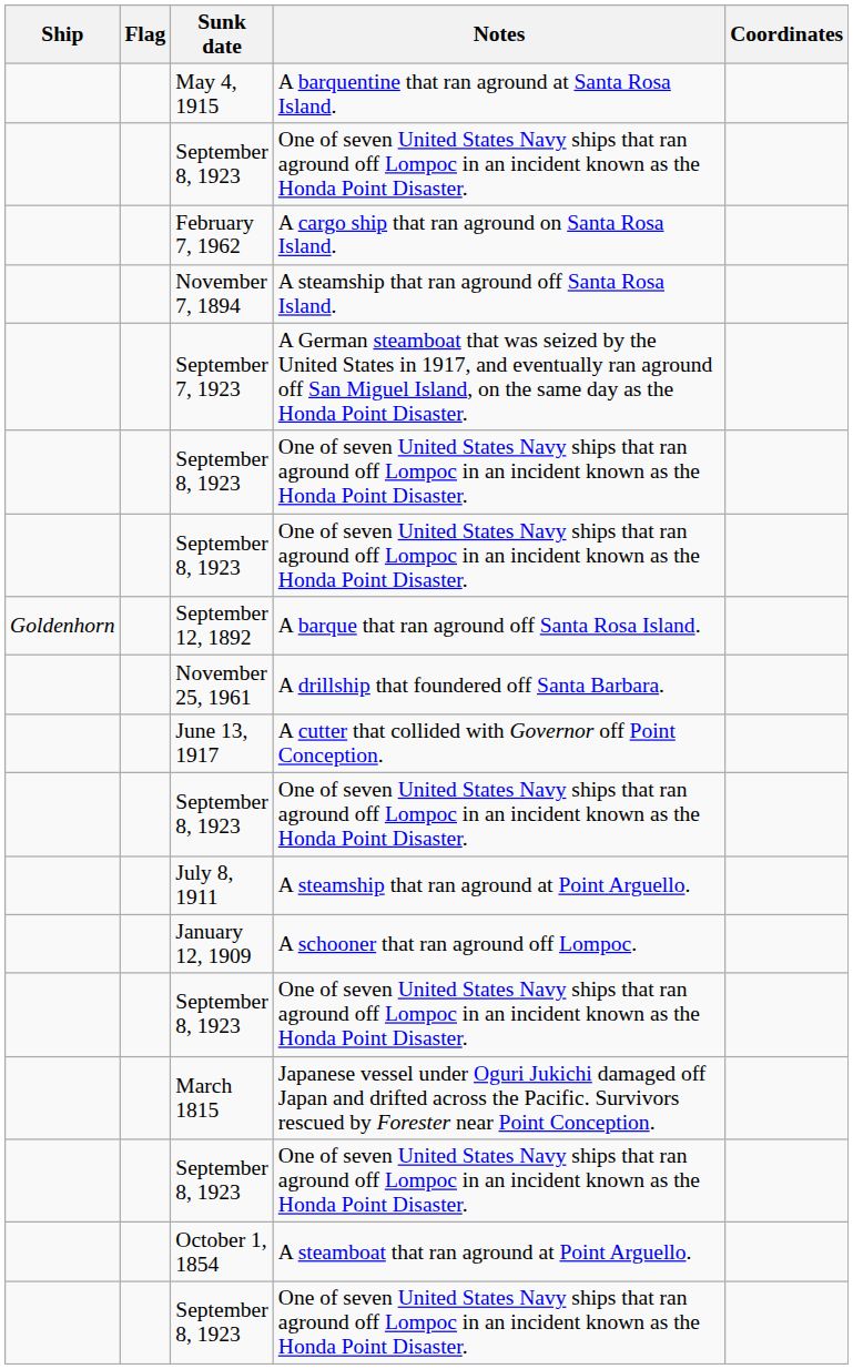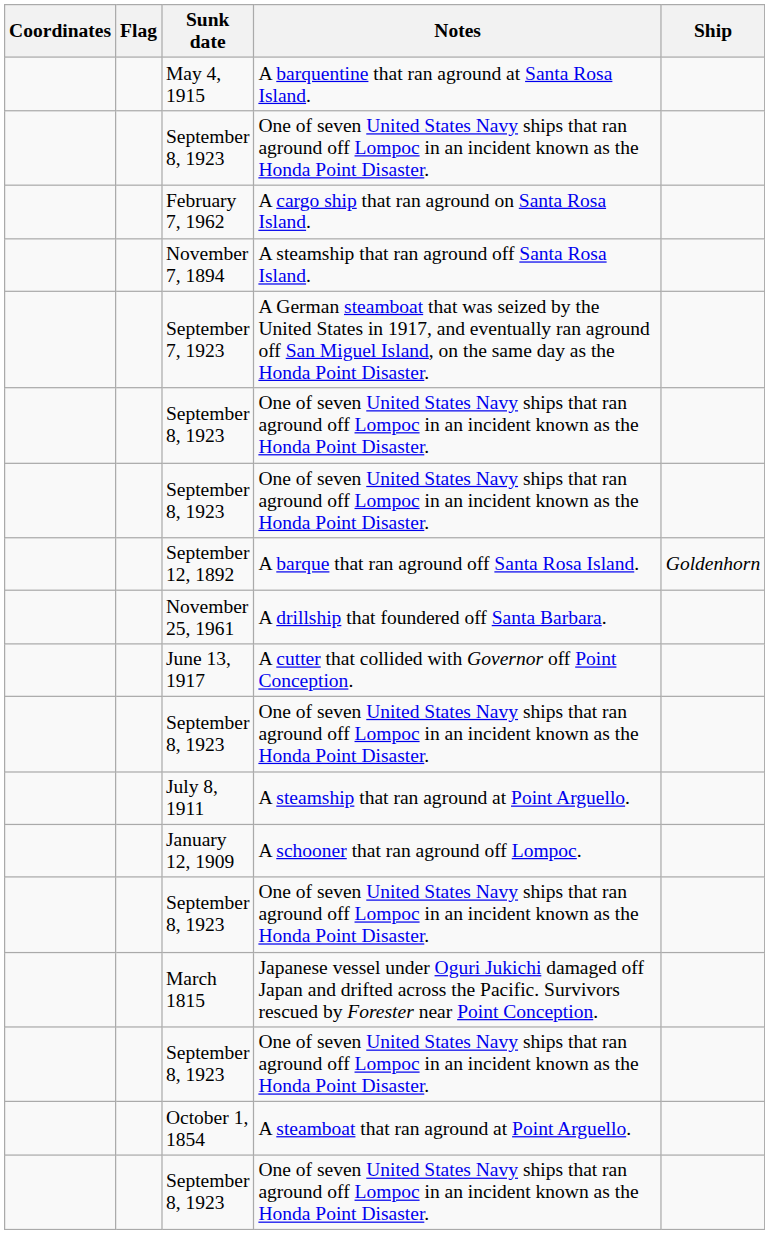 <table class=wikitable | style = "width:100%">
 <tr>
-<th style="width:10%">Ship</th>
+<th style="width:10%">Coordinates</th>
 <th>Flag</th>
 <th style="width:10%">Sunk date</th>
 <th style="width:70%">Notes</th>
-<th style="width:10%">Coordinates</th>
+<th style="width:10%">Ship</th>
 </tr>
 <tr>
 <td></td>
 <td></td>
 <td>May 4, 1915</td>
 <td>A <a href='#'>barquentine</a> that ran aground at <a href='#'>Santa Rosa Island</a>.</td>
 <td></td>
 </tr>
 <tr>
 <td></td>
 <td></td>
 <td>September 8, 1923</td>
 <td>One of seven <a href='#'>United States Navy</a> ships that ran aground off <a href='#'>Lompoc</a> in an incident known as the <a href='#'>Honda Point Disaster</a>.</td>
 <td></td>
 </tr>
 <tr>
 <td></td>
 <td></td>
 <td>February 7, 1962</td>
 <td>A <a href='#'>cargo ship</a> that ran aground on <a href='#'>Santa Rosa Island</a>.</td>
 <td></td>
 </tr>
 <tr>
 <td></td>
 <td></td>
 <td>November 7, 1894</td>
 <td>A steamship that ran aground off <a href='#'>Santa Rosa Island</a>.</td>
 <td></td>
 </tr>
 <tr>
 <td></td>
 <td></td>
 <td>September 7, 1923</td>
 <td>A German <a href='#'>steamboat</a> that was seized by the United States in 1917, and eventually ran aground off <a href='#'>San Miguel Island</a>, on the same day as the <a href='#'>Honda Point Disaster</a>.</td>
 <td></td>
 </tr>
 <tr>
 <td></td>
 <td></td>
 <td>September 8, 1923</td>
 <td>One of seven <a href='#'>United States Navy</a> ships that ran aground off <a href='#'>Lompoc</a> in an incident known as the <a href='#'>Honda Point Disaster</a>.</td>
 <td></td>
 </tr>
 <tr>
 <td></td>
 <td></td>
 <td>September 8, 1923</td>
 <td>One of seven <a href='#'>United States Navy</a> ships that ran aground off <a href='#'>Lompoc</a> in an incident known as the <a href='#'>Honda Point Disaster</a>.</td>
 <td></td>
 </tr>
 <tr>
-<td><em>Goldenhorn</em></td>
+<td></td>
 <td></td>
 <td>September 12, 1892</td>
 <td>A <a href='#'>barque</a> that ran aground off <a href='#'>Santa Rosa Island</a>.</td>
-<td></td>
+<td><em>Goldenhorn</em></td>
 </tr>
 <tr>
 <td></td>
 <td></td>
 <td>November 25, 1961</td>
 <td>A <a href='#'>drillship</a> that foundered off <a href='#'>Santa Barbara</a>.</td>
 <td></td>
 </tr>
 <tr>
 <td></td>
 <td></td>
 <td>June 13, 1917</td>
 <td>A <a href='#'>cutter</a> that collided with <em>Governor</em> off <a href='#'>Point Conception</a>.</td>
 <td></td>
 </tr>
 <tr>
 <td></td>
 <td></td>
 <td>September 8, 1923</td>
 <td>One of seven <a href='#'>United States Navy</a> ships that ran aground off <a href='#'>Lompoc</a> in an incident known as the <a href='#'>Honda Point Disaster</a>.</td>
 <td></td>
 </tr>
 <tr>
 <td></td>
 <td></td>
 <td>July 8, 1911</td>
 <td>A <a href='#'>steamship</a> that ran aground at <a href='#'>Point Arguello</a>.</td>
 <td></td>
 </tr>
 <tr>
 <td></td>
 <td></td>
 <td>January 12, 1909</td>
 <td>A <a href='#'>schooner</a> that ran aground off <a href='#'>Lompoc</a>.</td>
 <td></td>
 </tr>
 <tr>
 <td></td>
 <td></td>
 <td>September 8, 1923</td>
 <td>One of seven <a href='#'>United States Navy</a> ships that ran aground off <a href='#'>Lompoc</a> in an incident known as the <a href='#'>Honda Point Disaster</a>.</td>
 <td></td>
 </tr>
 <tr>
 <td></td>
 <td></td>
 <td>March 1815</td>
 <td>Japanese vessel under <a href='#'>Oguri Jukichi</a> damaged off Japan and drifted across the Pacific. Survivors rescued by <em>Forester</em> near <a href='#'>Point Conception</a>.</td>
 <td></td>
 </tr>
 <tr>
 <td></td>
 <td></td>
 <td>September 8, 1923</td>
 <td>One of seven <a href='#'>United States Navy</a> ships that ran aground off <a href='#'>Lompoc</a> in an incident known as the <a href='#'>Honda Point Disaster</a>.</td>
 <td></td>
 </tr>
 <tr>
 <td></td>
 <td></td>
 <td>October 1, 1854</td>
 <td>A <a href='#'>steamboat</a> that ran aground at <a href='#'>Point Arguello</a>.</td>
 <td></td>
 </tr>
 <tr>
 <td></td>
 <td></td>
 <td>September 8, 1923</td>
 <td>One of seven <a href='#'>United States Navy</a> ships that ran aground off <a href='#'>Lompoc</a> in an incident known as the <a href='#'>Honda Point Disaster</a>.</td>
 <td></td>
 </tr>
 </table>
